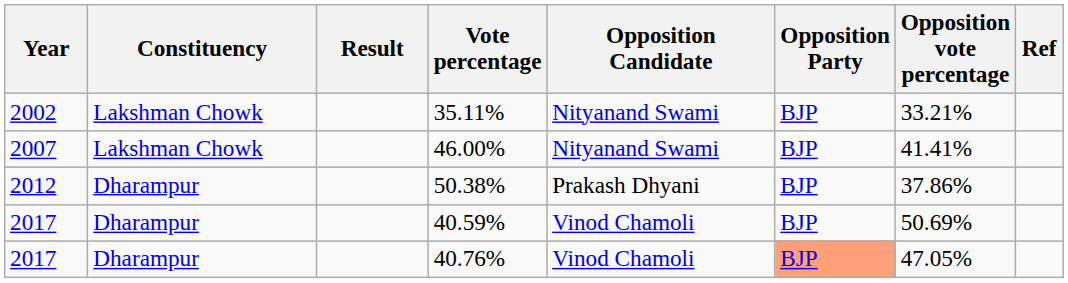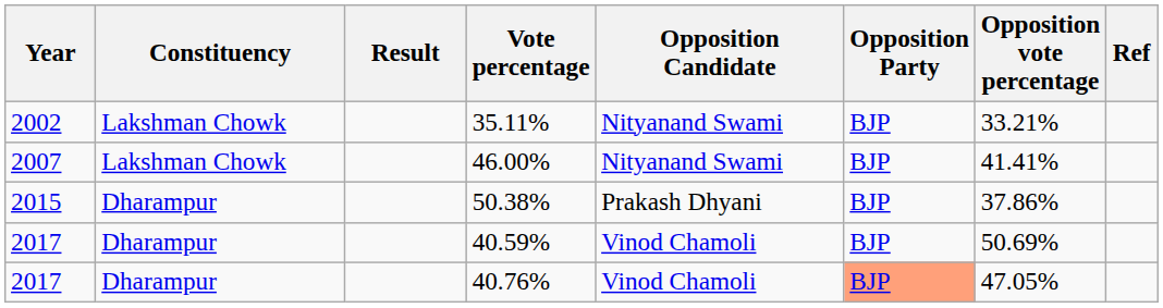 <table class="sortable wikitable">
 <tr>
 <th width=50>Year</th>
 <th width=150>Constituency</th>
 <th width=70>Result</th>
 <th width=70>Vote percentage</th>
 <th width=150>Opposition Candidate</th>
 <th width=70>Opposition Party</th>
 <th width=70>Opposition vote percentage</th>
 <th width=25>Ref</th>
 </tr>
 <tr>
 <td><a href='#'>2002</a></td>
 <td><a href='#'>Lakshman Chowk</a></td>
 <td></td>
 <td>35.11%</td>
 <td><a href='#'>Nityanand Swami</a></td>
 <td><a href='#'>BJP</a></td>
 <td>33.21%</td>
 <td></td>
 </tr>
 <tr>
 <td><a href='#'>2007</a></td>
 <td><a href='#'>Lakshman Chowk</a></td>
 <td></td>
 <td>46.00%</td>
 <td><a href='#'>Nityanand Swami</a></td>
 <td><a href='#'>BJP</a></td>
 <td>41.41%</td>
 <td></td>
 </tr>
 <tr>
-<td><a href='#'>2012</a></td>
+<td><a href='#'>2015</a></td>
 <td><a href='#'>Dharampur</a></td>
 <td></td>
 <td>50.38%</td>
 <td>Prakash Dhyani</td>
 <td><a href='#'>BJP</a></td>
 <td>37.86%</td>
 <td></td>
 </tr>
 <tr>
 <td><a href='#'>2017</a></td>
 <td><a href='#'>Dharampur</a></td>
 <td></td>
 <td>40.59%</td>
 <td><a href='#'>Vinod Chamoli</a></td>
 <td><a href='#'>BJP</a></td>
 <td>50.69%</td>
 <td></td>
 </tr>
 <tr>
 <td><a href='#'>2017</a></td>
 <td><a href='#'>Dharampur</a></td>
 <td></td>
 <td>40.76%</td>
 <td><a href='#'>Vinod Chamoli</a></td>
 <td style="background: lightsalmon;"><a href='#'>BJP</a></td>
 <td>47.05%</td>
 <td></td>
 </tr>
 </table>
